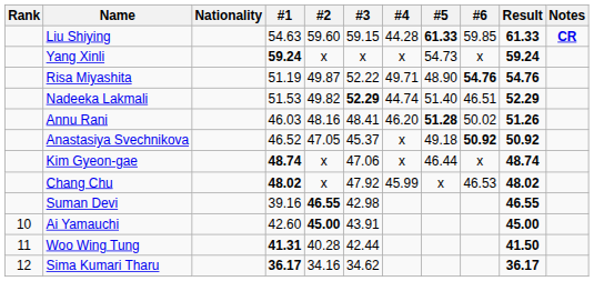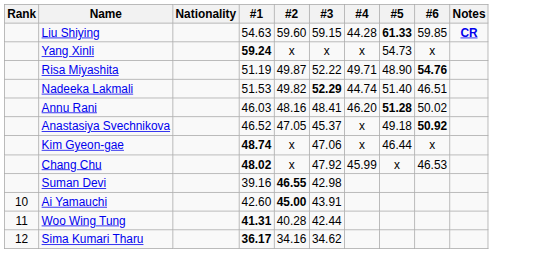 <table class="wikitable sortable" style="text-align:center;font-size:95%">
 <tr>
 <th>Rank</th>
 <th>Name</th>
 <th>Nationality</th>
 <th>#1</th>
 <th>#2</th>
 <th>#3</th>
 <th>#4</th>
 <th>#5</th>
 <th>#6</th>
-<th>Result</th>
 <th>Notes</th>
 </tr>
 <tr>
 <td></td>
 <td align=left><a href='#'>Liu Shiying</a></td>
 <td align=left></td>
 <td>54.63</td>
 <td>59.60</td>
 <td>59.15</td>
 <td>44.28</td>
 <td><strong>61.33</strong></td>
 <td>59.85</td>
-<td><strong>61.33</strong></td>
 <td><strong><a href='#'>CR</a></strong></td>
 </tr>
 <tr>
 <td></td>
 <td align=left><a href='#'>Yang Xinli</a></td>
 <td align=left></td>
 <td><strong>59.24</strong></td>
 <td>x</td>
 <td>x</td>
 <td>x</td>
 <td>54.73</td>
 <td>x</td>
-<td><strong>59.24</strong></td>
 <td></td>
 </tr>
 <tr>
 <td></td>
 <td align=left><a href='#'>Risa Miyashita</a></td>
 <td align=left></td>
 <td>51.19</td>
 <td>49.87</td>
 <td>52.22</td>
 <td>49.71</td>
 <td>48.90</td>
-<td><strong>54.76</strong></td>
 <td><strong>54.76</strong></td>
 <td></td>
 </tr>
 <tr>
 <td></td>
 <td align=left><a href='#'>Nadeeka Lakmali</a></td>
 <td align=left></td>
 <td>51.53</td>
 <td>49.82</td>
 <td><strong>52.29</strong></td>
 <td>44.74</td>
 <td>51.40</td>
 <td>46.51</td>
-<td><strong>52.29</strong></td>
 <td></td>
 </tr>
 <tr>
 <td></td>
 <td align=left><a href='#'>Annu Rani</a></td>
 <td align=left></td>
 <td>46.03</td>
 <td>48.16</td>
 <td>48.41</td>
 <td>46.20</td>
 <td><strong>51.28</strong></td>
 <td>50.02</td>
-<td><strong>51.26</strong></td>
 <td></td>
 </tr>
 <tr>
 <td></td>
 <td align=left><a href='#'>Anastasiya Svechnikova</a></td>
 <td align=left></td>
 <td>46.52</td>
 <td>47.05</td>
 <td>45.37</td>
 <td>x</td>
 <td>49.18</td>
-<td><strong>50.92</strong></td>
 <td><strong>50.92</strong></td>
 <td></td>
 </tr>
 <tr>
 <td></td>
 <td align=left><a href='#'>Kim Gyeon-gae</a></td>
 <td align=left></td>
 <td><strong>48.74</strong></td>
 <td>x</td>
 <td>47.06</td>
 <td>x</td>
 <td>46.44</td>
 <td>x</td>
-<td><strong>48.74</strong></td>
 <td></td>
 </tr>
 <tr>
 <td></td>
 <td align=left><a href='#'>Chang Chu</a></td>
 <td align=left></td>
 <td><strong>48.02</strong></td>
 <td>x</td>
 <td>47.92</td>
 <td>45.99</td>
 <td>x</td>
 <td>46.53</td>
-<td><strong>48.02</strong></td>
 <td></td>
 </tr>
 <tr>
 <td></td>
 <td align=left><a href='#'>Suman Devi</a></td>
 <td align=left></td>
 <td>39.16</td>
 <td><strong>46.55</strong></td>
 <td>42.98</td>
 <td></td>
 <td></td>
 <td></td>
-<td><strong>46.55</strong></td>
 <td></td>
 </tr>
 <tr>
 <td>10</td>
 <td align=left><a href='#'>Ai Yamauchi</a></td>
 <td align=left></td>
 <td>42.60</td>
 <td><strong>45.00</strong></td>
 <td>43.91</td>
 <td></td>
 <td></td>
 <td></td>
-<td><strong>45.00</strong></td>
 <td></td>
 </tr>
 <tr>
 <td>11</td>
 <td align=left><a href='#'>Woo Wing Tung</a></td>
 <td align=left></td>
 <td><strong>41.31</strong></td>
 <td>40.28</td>
 <td>42.44</td>
 <td></td>
 <td></td>
 <td></td>
-<td><strong>41.50</strong></td>
 <td></td>
 </tr>
 <tr>
 <td>12</td>
 <td align=left><a href='#'>Sima Kumari Tharu</a></td>
 <td align=left></td>
 <td><strong>36.17</strong></td>
 <td>34.16</td>
 <td>34.62</td>
 <td></td>
 <td></td>
 <td></td>
-<td><strong>36.17</strong></td>
 <td></td>
 </tr>
 </table>
